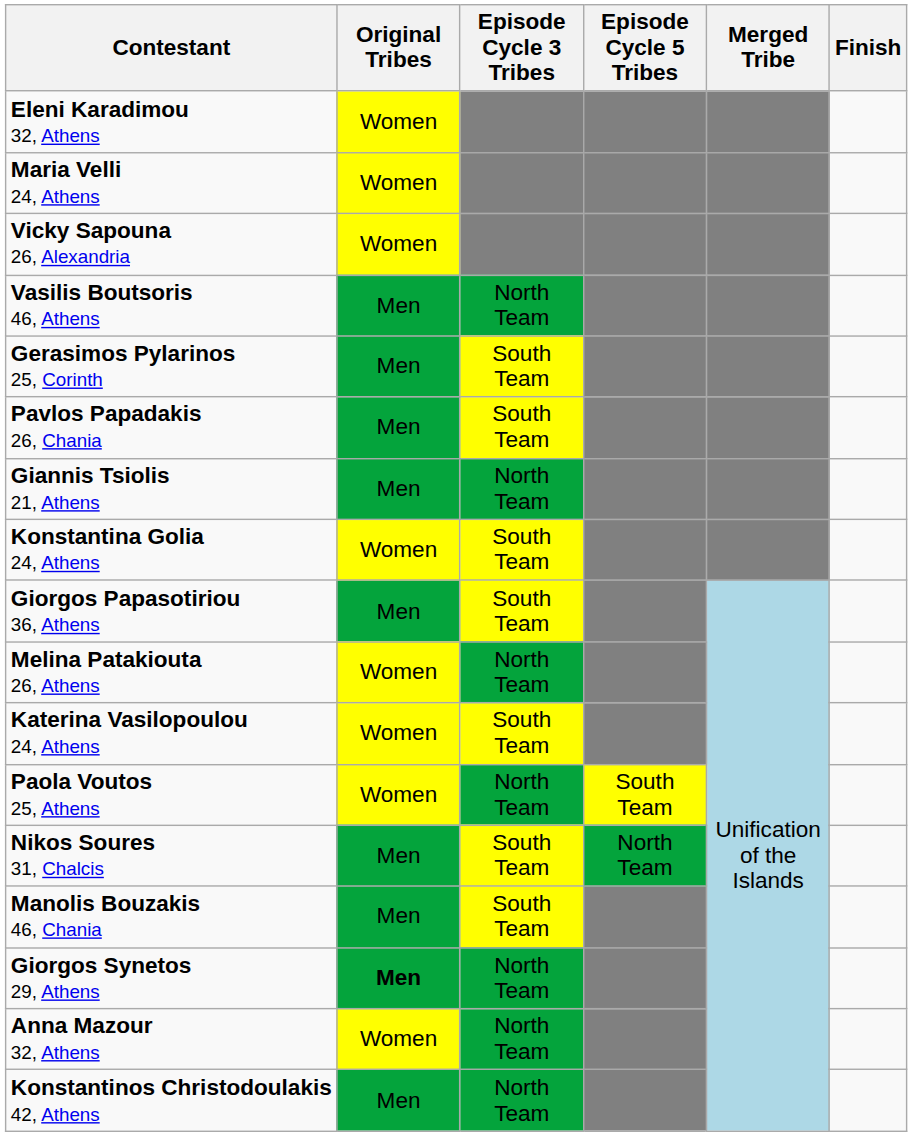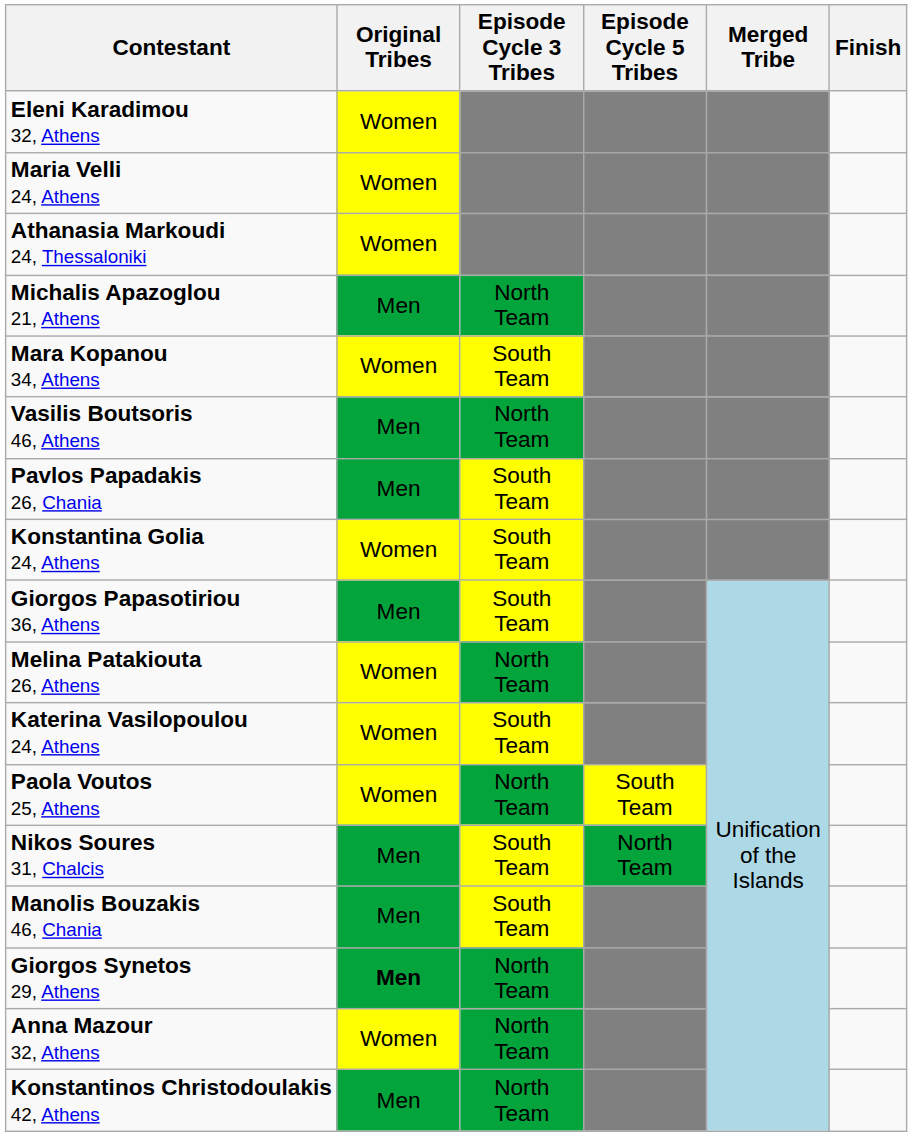 <table class="wikitable" style="margin:auto; text-align:center">
 <tr>
 <th>Contestant</th>
 <th width=80>Original<br>Tribes</th>
 <th width=80>Episode Cycle 3<br>Tribes</th>
 <th width=80>Episode Cycle 5<br>Tribes</th>
 <th width=80>Merged<br>Tribe</th>
 <th>Finish</th>
 </tr>
 <tr>
 <td align="left"><strong>Eleni Karadimou</strong><br><small>32, <a href='#'>Athens</a> </small></td>
 <td bgcolor="yellow">Women</td>
 <td align="center" bgcolor="gray"></td>
 <td align="center" bgcolor="gray"></td>
 <td align="center" bgcolor="gray"></td>
 <td></td>
 </tr>
 <tr>
 <td align="left"><strong>Maria Velli</strong><br><small>24, <a href='#'>Athens</a></small></td>
 <td bgcolor="yellow">Women</td>
 <td align="center" bgcolor="gray"></td>
 <td align="center" bgcolor="gray"></td>
 <td align="center" bgcolor="gray"></td>
 <td></td>
 </tr>
 <tr>
-<td align="left"><strong>Vicky Sapouna</strong><br><small>26, <a href='#'>Alexandria</a></small></td>
+<td align="left"><strong>Athanasia Markoudi</strong><br><small>24, <a href='#'>Thessaloniki</a></small></td>
 <td bgcolor="yellow">Women</td>
 <td align="center" bgcolor="gray"></td>
+<td align="center" bgcolor="gray"></td>
+<td align="center" bgcolor="gray"></td>
+<td></td>
+</tr>
+<tr>
+<td align="left"><strong>Michalis Apazoglou</strong><br><small>21, <a href='#'>Athens</a> </small></td>
+<td bgcolor="#04a43c">Men</td>
+<td bgcolor="#04a43c">North Team</td>
+<td align="center" bgcolor="gray"></td>
+<td align="center" bgcolor="gray"></td>
+<td></td>
+</tr>
+<tr>
+<td align="left"><strong>Mara Kopanou</strong><br><small>34, <a href='#'>Athens</a> </small></td>
+<td bgcolor="yellow">Women</td>
+<td bgcolor="yellow">South Team</td>
 <td align="center" bgcolor="gray"></td>
 <td align="center" bgcolor="gray"></td>
 <td></td>
 </tr>
 <tr>
 <td align="left"><strong>Vasilis Boutsoris</strong><br><small>46, <a href='#'>Athens</a> </small></td>
 <td bgcolor="#04a43c">Men</td>
 <td bgcolor="#04a43c">North Team</td>
 <td align="center" bgcolor="gray"></td>
 <td align="center" bgcolor="gray"></td>
 <td></td>
 </tr>
 <tr>
-<td align="left"><strong>Gerasimos Pylarinos</strong><br><small>25, <a href='#'>Corinth</a> </small></td>
-<td bgcolor="#04a43c">Men</td>
-<td bgcolor="yellow">South Team</td>
-<td align="center" bgcolor="gray"></td>
-<td align="center" bgcolor="gray"></td>
-<td></td>
-</tr>
-<tr>
 <td align="left"><strong>Pavlos Papadakis</strong><br><small>26, <a href='#'>Chania</a>  </small></td>
 <td bgcolor="#04a43c">Men</td>
 <td bgcolor="yellow">South Team</td>
-<td align="center" bgcolor="gray"></td>
-<td align="center" bgcolor="gray"></td>
-<td></td>
-</tr>
-<tr>
-<td align="left"><strong>Giannis Tsiolis</strong><br><small>21, <a href='#'>Athens</a>  </small></td>
-<td bgcolor="#04a43c">Men</td>
-<td bgcolor="#04a43c">North Team</td>
 <td align="center" bgcolor="gray"></td>
 <td align="center" bgcolor="gray"></td>
 <td></td>
 </tr>
 <tr>
 <td align="left"><strong>Konstantina Golia</strong><br><small>24, <a href='#'>Athens</a>   </small></td>
 <td bgcolor="yellow">Women</td>
 <td bgcolor="yellow">South Team</td>
 <td align="center" bgcolor="gray"></td>
 <td align="center" bgcolor="gray"></td>
 <td></td>
 </tr>
 <tr>
 <td align="left"><strong>Giorgos Papasotiriou</strong><br><small>36, <a href='#'>Athens</a> </small></td>
 <td bgcolor="#04a43c">Men</td>
 <td bgcolor="yellow">South Team</td>
 <td align="center" bgcolor="gray"></td>
 <td bgcolor="lightblue" rowspan=11>Unification of the Islands</td>
 <td></td>
 </tr>
 <tr>
 <td align="left"><strong>Melina Patakiouta</strong><br><small>26, <a href='#'>Athens</a> </small></td>
 <td bgcolor="yellow">Women</td>
 <td bgcolor="#04a43c">North Team</td>
 <td align="center" bgcolor="gray"></td>
 <td></td>
 </tr>
 <tr>
 <td align="left"><strong>Katerina Vasilopoulou</strong><br><small>24, <a href='#'>Athens</a> </small></td>
 <td bgcolor="yellow">Women</td>
 <td bgcolor="yellow">South Team</td>
 <td align="center" bgcolor="gray"></td>
 <td></td>
 </tr>
 <tr>
 <td align="left"><strong>Paola Voutos</strong><br><small>25, <a href='#'>Athens</a></small></td>
 <td bgcolor="yellow">Women</td>
 <td bgcolor="#04a43c">North Team</td>
 <td bgcolor="yellow">South Team</td>
 <td></td>
 </tr>
 <tr>
 <td align="left"><strong>Nikos Soures</strong><br><small>31, <a href='#'>Chalcis</a></small></td>
 <td bgcolor="#04a43c">Men</td>
 <td bgcolor="yellow">South Team</td>
 <td bgcolor="#04a43c">North Team</td>
 <td></td>
 </tr>
 <tr>
 <td align="left"><strong>Manolis  Bouzakis</strong><br><small>46, <a href='#'>Chania</a> </small></td>
 <td bgcolor="#04a43c">Men</td>
 <td bgcolor="yellow">South Team</td>
 <td align="center" bgcolor="gray"></td>
 <td></td>
 </tr>
 <tr>
 <td align="left"><strong>Giorgos Synetos</strong><br><small>29, <a href='#'>Athens</a>  </small></td>
 <td bgcolor="#04a43c"><strong>Men</strong></td>
 <td bgcolor="#04a43c">North Team</td>
 <td align="center" bgcolor="gray"></td>
 <td></td>
 </tr>
 <tr>
 <td align="left"><strong>Anna Mazour</strong><br><small>32, <a href='#'>Athens</a> </small></td>
 <td bgcolor="yellow">Women</td>
 <td bgcolor="#04a43c">North Team</td>
 <td align="center" bgcolor="gray"></td>
 <td></td>
 </tr>
 <tr>
 <td align="left"><strong>Konstantinos Christodoulakis</strong><br><small>42, <a href='#'>Athens</a> </small></td>
 <td bgcolor="#04a43c">Men</td>
 <td bgcolor="#04a43c">North Team</td>
 <td align="center" bgcolor="gray"></td>
 <td></td>
 </tr>
 </table>
